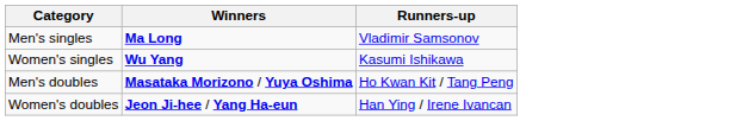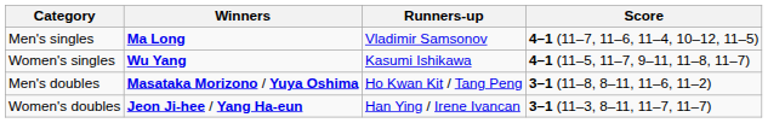 <table class=wikitable style="white-space:nowrap;">
 <tr>
 <th>Category</th>
 <th>Winners</th>
 <th>Runners-up</th>
+<th>Score</th>
 </tr>
 <tr>
 <td>Men's singles</td>
 <td> <strong><a href='#'>Ma Long</a></strong></td>
 <td> <a href='#'>Vladimir Samsonov</a></td>
+<td><strong>4–1</strong> (11–7, 11–6, 11–4, 10–12, 11–5)</td>
 </tr>
 <tr>
 <td>Women's singles</td>
 <td> <strong><a href='#'>Wu Yang</a></strong></td>
 <td> <a href='#'>Kasumi Ishikawa</a></td>
+<td><strong>4–1</strong> (11–5, 11–7, 9–11, 11–8, 11–7)</td>
 </tr>
 <tr>
 <td>Men's doubles</td>
 <td> <strong><a href='#'>Masataka Morizono</a></strong> / <strong><a href='#'>Yuya Oshima</a></strong></td>
 <td> <a href='#'>Ho Kwan Kit</a> / <a href='#'>Tang Peng</a></td>
+<td><strong>3–1</strong> (11–8, 8–11, 11–6, 11–2)</td>
 </tr>
 <tr>
 <td>Women's doubles</td>
 <td> <strong><a href='#'>Jeon Ji-hee</a></strong> / <strong><a href='#'>Yang Ha-eun</a></strong></td>
 <td> <a href='#'>Han Ying</a> / <a href='#'>Irene Ivancan</a></td>
+<td><strong>3–1</strong> (11–3, 8–11, 11–7, 11–7)</td>
 </tr>
 </table>
